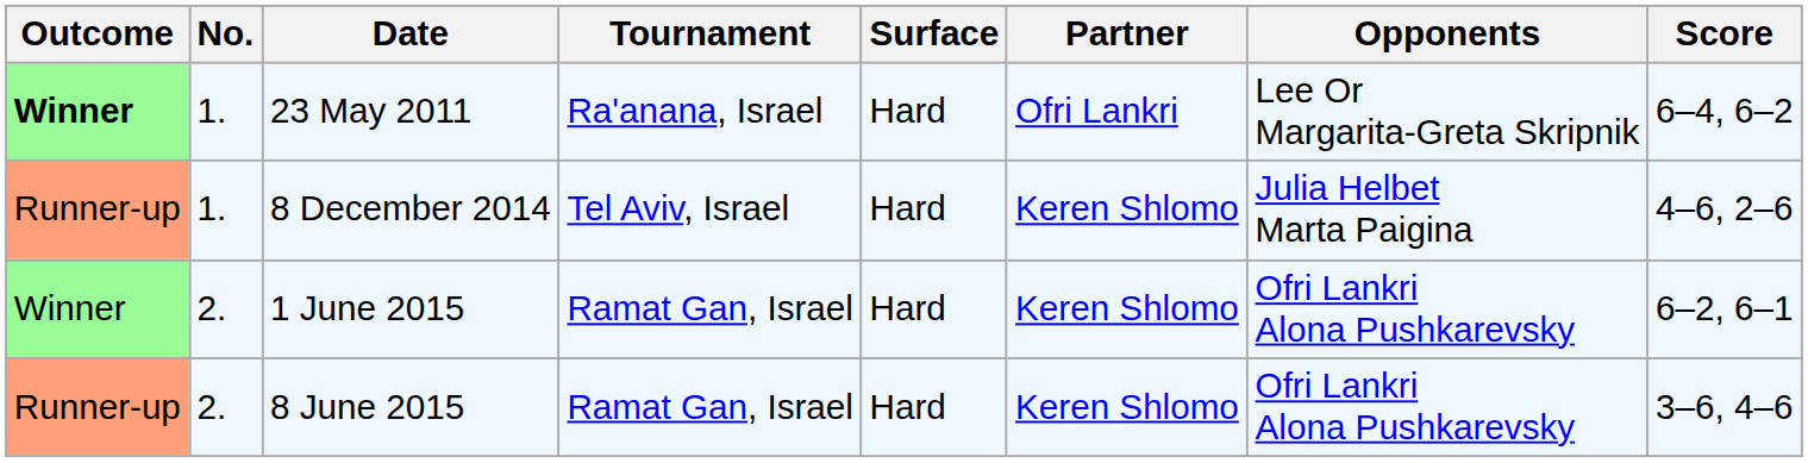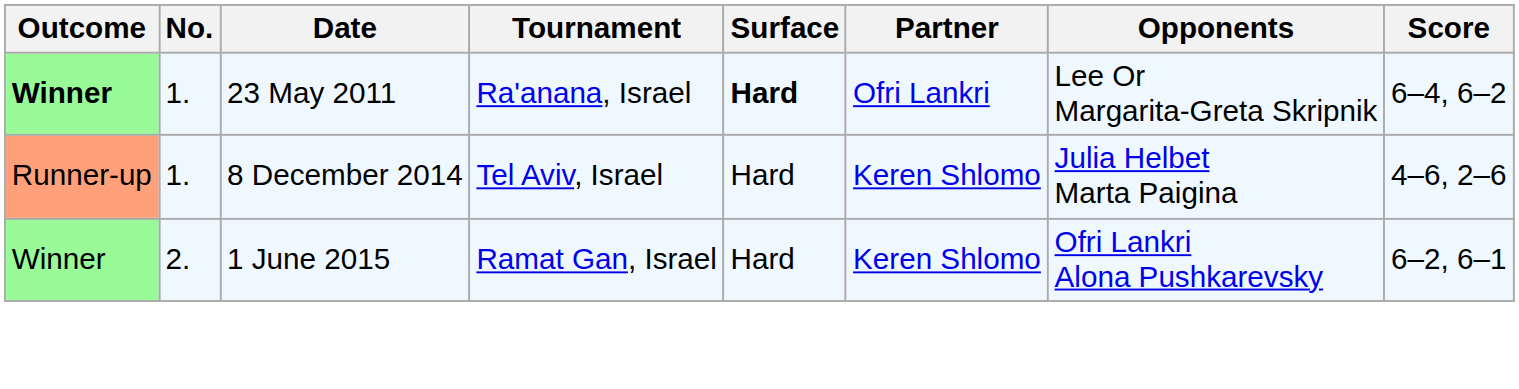 <table class="sortable wikitable" style=font-size:97%>
 <tr>
 <th>Outcome</th>
 <th>No.</th>
 <th>Date</th>
 <th>Tournament</th>
 <th>Surface</th>
 <th>Partner</th>
 <th>Opponents</th>
 <th>Score</th>
 </tr>
 <tr style="background:#f0f8ff;">
 <td style="background:#98fb98;"><strong>Winner</strong></td>
 <td>1.</td>
 <td>23 May 2011</td>
 <td><a href='#'>Ra'anana</a>, Israel</td>
-<td>Hard</td>
+<td><strong>Hard</strong></td>
 <td> <a href='#'>Ofri Lankri</a></td>
 <td> Lee Or <br>  Margarita-Greta Skripnik</td>
 <td>6–4, 6–2</td>
 </tr>
 <tr style="background:#f0f8ff;">
 <td style="background:#ffa07a;">Runner-up</td>
 <td>1.</td>
 <td>8 December 2014</td>
 <td><a href='#'>Tel Aviv</a>, Israel</td>
 <td>Hard</td>
 <td> <a href='#'>Keren Shlomo</a></td>
 <td> <a href='#'>Julia Helbet</a> <br>  Marta Paigina</td>
 <td>4–6, 2–6</td>
 </tr>
 <tr style="background:#f0f8ff;">
 <td style="background:#98fb98;">Winner</td>
 <td>2.</td>
 <td>1 June 2015</td>
 <td><a href='#'>Ramat Gan</a>, Israel</td>
 <td>Hard</td>
 <td> <a href='#'>Keren Shlomo</a></td>
 <td> <a href='#'>Ofri Lankri</a> <br>  <a href='#'>Alona Pushkarevsky</a></td>
 <td>6–2, 6–1</td>
 </tr>
-<tr style="background:#f0f8ff;">
-<td style="background:#ffa07a;">Runner-up</td>
-<td>2.</td>
-<td>8 June 2015</td>
-<td><a href='#'>Ramat Gan</a>, Israel</td>
-<td>Hard</td>
-<td> <a href='#'>Keren Shlomo</a></td>
-<td> <a href='#'>Ofri Lankri</a> <br>  <a href='#'>Alona Pushkarevsky</a></td>
-<td>3–6, 4–6</td>
-</tr>
 </table>
